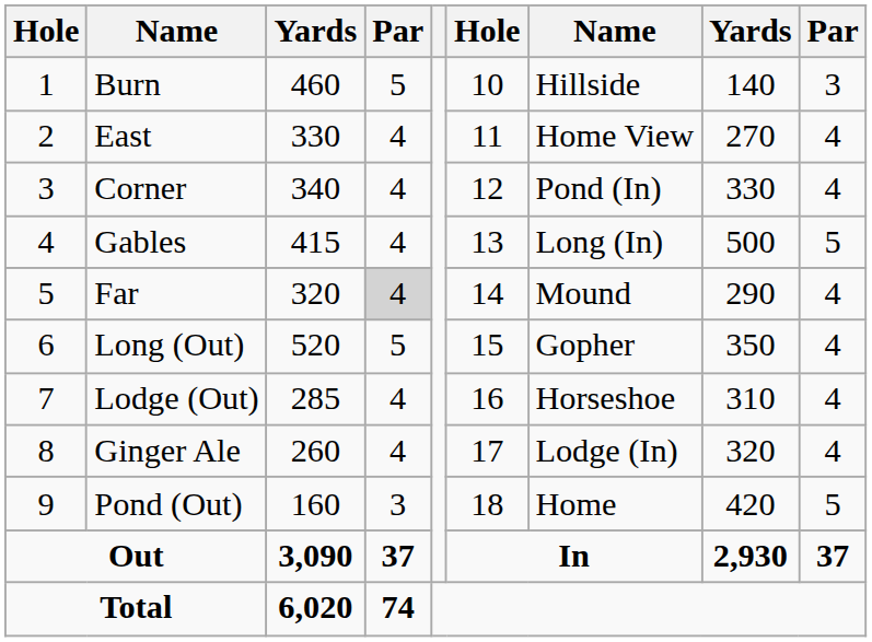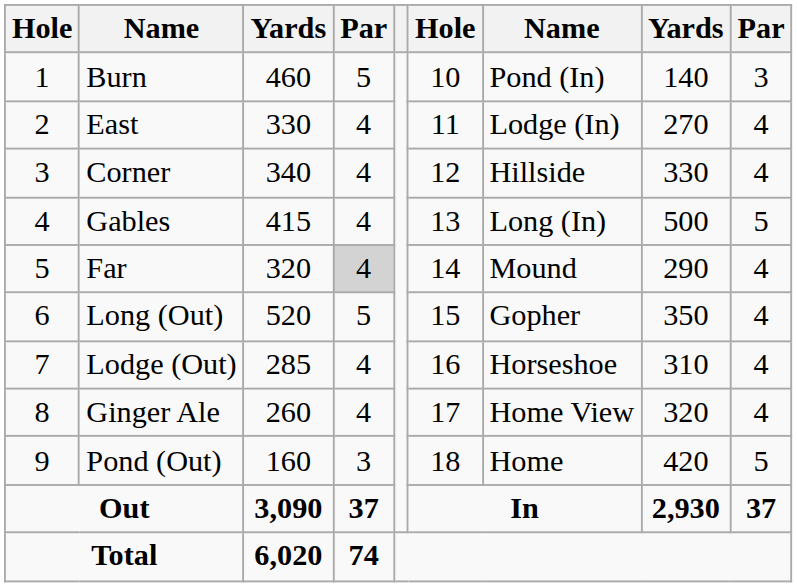 <table class=wikitable>
 <tr>
 <th>Hole</th>
 <th>Name</th>
 <th>Yards</th>
 <th>Par</th>
 <th></th>
 <th>Hole</th>
 <th>Name</th>
 <th>Yards</th>
 <th>Par</th>
 </tr>
 <tr>
 <td align=center>1</td>
 <td>Burn</td>
 <td align=center>460</td>
 <td align=center>5</td>
 <td rowspan=10></td>
 <td align=center>10</td>
-<td>Hillside</td>
+<td>Pond (In)</td>
 <td align=center>140</td>
 <td align=center>3</td>
 </tr>
 <tr>
 <td align=center>2</td>
 <td>East</td>
 <td align=center>330</td>
 <td align=center>4</td>
 <td align=center>11</td>
-<td>Home View</td>
+<td>Lodge (In)</td>
 <td align=center>270</td>
 <td align=center>4</td>
 </tr>
 <tr>
 <td align=center>3</td>
 <td>Corner</td>
 <td align=center>340</td>
 <td align=center>4</td>
 <td align=center>12</td>
-<td>Pond (In)</td>
+<td>Hillside</td>
 <td align=center>330</td>
 <td align=center>4</td>
 </tr>
 <tr>
 <td align=center>4</td>
 <td>Gables</td>
 <td align=center>415</td>
 <td align=center>4</td>
 <td align=center>13</td>
 <td>Long (In)</td>
 <td align=center>500</td>
 <td align=center>5</td>
 </tr>
 <tr>
 <td align=center>5</td>
 <td>Far</td>
 <td align=center>320</td>
 <td align=center style="background: lightgrey;">4</td>
 <td align=center>14</td>
 <td>Mound</td>
 <td align=center>290</td>
 <td align=center>4</td>
 </tr>
 <tr>
 <td align=center>6</td>
 <td>Long (Out)</td>
 <td align=center>520</td>
 <td align=center>5</td>
 <td align=center>15</td>
 <td>Gopher</td>
 <td align=center>350</td>
 <td align=center>4</td>
 </tr>
 <tr>
 <td align=center>7</td>
 <td>Lodge (Out)</td>
 <td align=center>285</td>
 <td align=center>4</td>
 <td align=center>16</td>
 <td>Horseshoe</td>
 <td align=center>310</td>
 <td align=center>4</td>
 </tr>
 <tr>
 <td align=center>8</td>
 <td>Ginger Ale</td>
 <td align=center>260</td>
 <td align=center>4</td>
 <td align=center>17</td>
-<td>Lodge (In)</td>
+<td>Home View</td>
 <td align=center>320</td>
 <td align=center>4</td>
 </tr>
 <tr>
 <td align=center>9</td>
 <td>Pond (Out)</td>
 <td align=center>160</td>
 <td align=center>3</td>
 <td align=center>18</td>
 <td>Home</td>
 <td align=center>420</td>
 <td align=center>5</td>
 </tr>
 <tr>
 <td colspan=2 align=center><strong>Out</strong></td>
 <td align=center><strong>3,090</strong></td>
 <td align=center><strong>37</strong></td>
 <td colspan=2 align=center><strong>In</strong></td>
 <td align=center><strong>2,930</strong></td>
 <td align=center><strong>37</strong></td>
 </tr>
 <tr>
 <td colspan=2 align=center><strong>Total</strong></td>
 <td align=center><strong>6,020</strong></td>
 <td align=center><strong>74</strong></td>
 </tr>
 </table>
